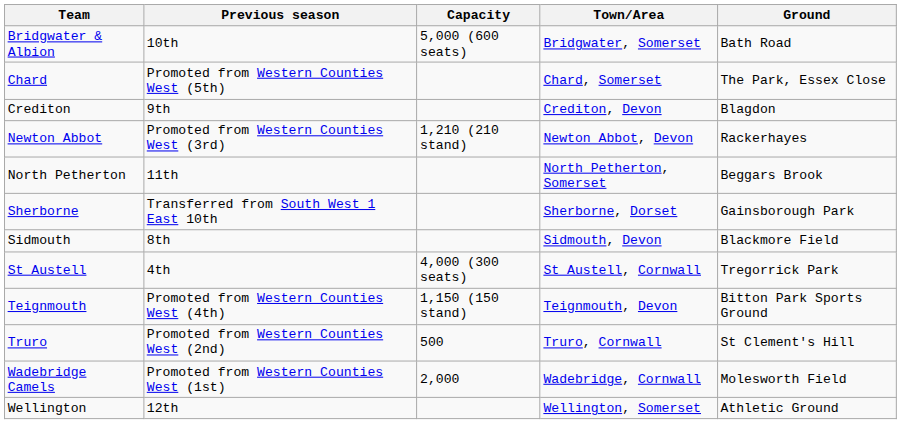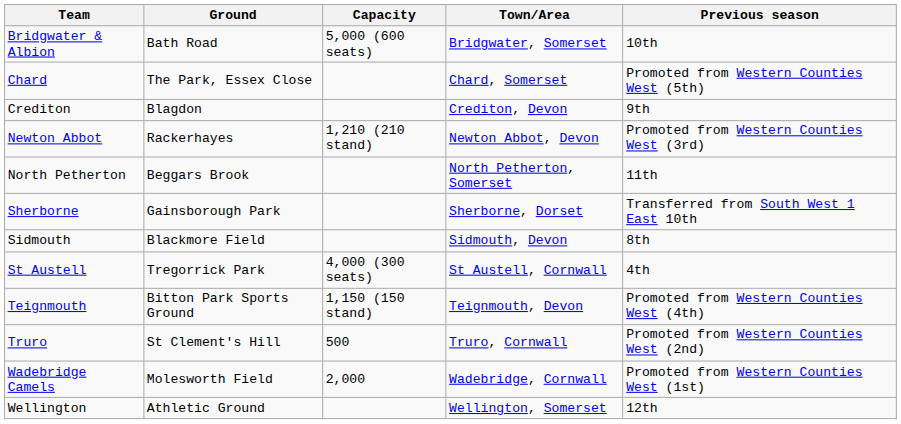 <table class="wikitable sortable" width=100%>
 <tr>
 <th>Team</th>
-<th>Previous season</th>
+<th>Ground</th>
 <th>Capacity</th>
 <th>Town/Area</th>
-<th>Ground</th>
+<th>Previous season</th>
 </tr>
 <tr>
 <td><a href='#'>Bridgwater & Albion</a></td>
-<td>10th</td>
+<td>Bath Road</td>
 <td>5,000 (600 seats)</td>
 <td><a href='#'>Bridgwater</a>, <a href='#'>Somerset</a></td>
-<td>Bath Road</td>
+<td>10th</td>
 </tr>
 <tr>
 <td><a href='#'>Chard</a></td>
-<td>Promoted from <a href='#'>Western Counties West</a> (5th)</td>
+<td>The Park, Essex Close</td>
 <td></td>
 <td><a href='#'>Chard</a>,  <a href='#'>Somerset</a></td>
-<td>The Park, Essex Close</td>
+<td>Promoted from <a href='#'>Western Counties West</a> (5th)</td>
 </tr>
 <tr>
 <td>Crediton</td>
-<td>9th</td>
+<td>Blagdon</td>
 <td></td>
 <td><a href='#'>Crediton</a>, <a href='#'>Devon</a></td>
-<td>Blagdon</td>
+<td>9th</td>
 </tr>
 <tr>
 <td><a href='#'>Newton Abbot</a></td>
-<td>Promoted from <a href='#'>Western Counties West</a> (3rd)</td>
+<td>Rackerhayes</td>
 <td>1,210 (210 stand)</td>
 <td><a href='#'>Newton Abbot</a>, <a href='#'>Devon</a></td>
-<td>Rackerhayes</td>
+<td>Promoted from <a href='#'>Western Counties West</a> (3rd)</td>
 </tr>
 <tr>
 <td>North Petherton</td>
-<td>11th</td>
+<td>Beggars Brook</td>
 <td></td>
 <td><a href='#'>North Petherton</a>, <a href='#'>Somerset</a></td>
-<td>Beggars Brook</td>
+<td>11th</td>
 </tr>
 <tr>
 <td><a href='#'>Sherborne</a></td>
-<td>Transferred from <a href='#'>South West 1 East</a> 10th</td>
+<td>Gainsborough Park</td>
 <td></td>
 <td><a href='#'>Sherborne</a>, <a href='#'>Dorset</a></td>
-<td>Gainsborough Park</td>
+<td>Transferred from <a href='#'>South West 1 East</a> 10th</td>
 </tr>
 <tr>
 <td>Sidmouth</td>
-<td>8th</td>
+<td>Blackmore Field</td>
 <td></td>
 <td><a href='#'>Sidmouth</a>, <a href='#'>Devon</a></td>
-<td>Blackmore Field</td>
+<td>8th</td>
 </tr>
 <tr>
 <td><a href='#'>St Austell</a></td>
-<td>4th</td>
+<td>Tregorrick Park</td>
 <td>4,000 (300 seats)</td>
 <td><a href='#'>St Austell</a>, <a href='#'>Cornwall</a></td>
-<td>Tregorrick Park</td>
+<td>4th</td>
 </tr>
 <tr>
 <td><a href='#'>Teignmouth</a></td>
-<td>Promoted from <a href='#'>Western Counties West</a> (4th)</td>
+<td>Bitton Park Sports Ground</td>
 <td>1,150 (150 stand)</td>
 <td><a href='#'>Teignmouth</a>, <a href='#'>Devon</a></td>
-<td>Bitton Park Sports Ground</td>
+<td>Promoted from <a href='#'>Western Counties West</a> (4th)</td>
 </tr>
 <tr>
 <td><a href='#'>Truro</a></td>
-<td>Promoted from <a href='#'>Western Counties West</a> (2nd)</td>
+<td>St Clement's Hill</td>
 <td>500</td>
 <td><a href='#'>Truro</a>, <a href='#'>Cornwall</a></td>
-<td>St Clement's Hill</td>
+<td>Promoted from <a href='#'>Western Counties West</a> (2nd)</td>
 </tr>
 <tr>
 <td><a href='#'>Wadebridge Camels</a></td>
-<td>Promoted from <a href='#'>Western Counties West</a> (1st)</td>
+<td>Molesworth Field</td>
 <td>2,000</td>
 <td><a href='#'>Wadebridge</a>, <a href='#'>Cornwall</a></td>
-<td>Molesworth Field</td>
+<td>Promoted from <a href='#'>Western Counties West</a> (1st)</td>
 </tr>
 <tr>
 <td>Wellington</td>
-<td>12th</td>
+<td>Athletic Ground</td>
 <td></td>
 <td><a href='#'>Wellington</a>, <a href='#'>Somerset</a></td>
-<td>Athletic Ground</td>
+<td>12th</td>
 </tr>
 </table>
